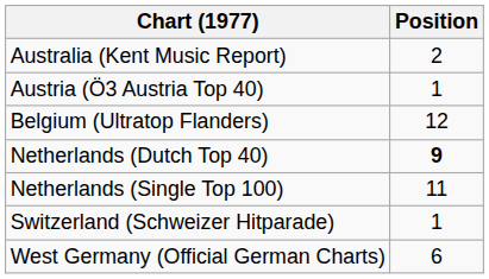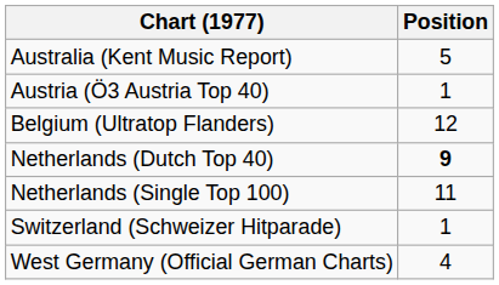 <table class="wikitable sortable">
 <tr>
 <th>Chart (1977)</th>
 <th>Position</th>
 </tr>
 <tr>
 <td>Australia (Kent Music Report)</td>
-<td style="text-align:center;">2</td>
+<td style="text-align:center;">5</td>
 </tr>
 <tr>
 <td>Austria (Ö3 Austria Top 40)</td>
 <td style="text-align:center;">1</td>
 </tr>
 <tr>
 <td>Belgium (Ultratop Flanders)</td>
 <td style="text-align:center;">12</td>
 </tr>
 <tr>
 <td>Netherlands (Dutch Top 40)</td>
 <td style="text-align:center;"><strong>9</strong></td>
 </tr>
 <tr>
 <td>Netherlands (Single Top 100)</td>
 <td style="text-align:center;">11</td>
 </tr>
 <tr>
 <td>Switzerland (Schweizer Hitparade)</td>
 <td style="text-align:center;">1</td>
 </tr>
 <tr>
 <td>West Germany (Official German Charts)</td>
-<td style="text-align:center;">6</td>
+<td style="text-align:center;">4</td>
 </tr>
 </table>
